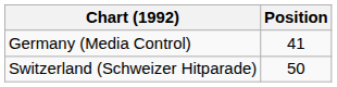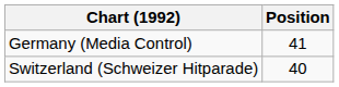 <table class="wikitable sortable">
 <tr>
 <th>Chart (1992)</th>
 <th>Position</th>
 </tr>
 <tr>
 <td>Germany (Media Control)</td>
 <td align="center">41</td>
 </tr>
 <tr>
 <td>Switzerland (Schweizer Hitparade)</td>
-<td align="center">50</td>
+<td align="center">40</td>
 </tr>
 </table>
